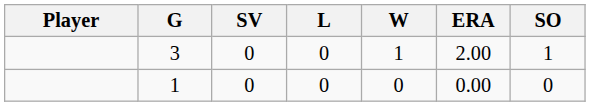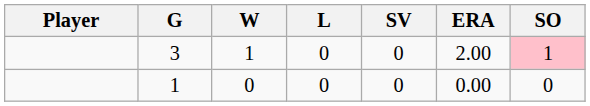 <table class="wikitable sortable">
 <tr>
 <th bgcolor="#DDDDFF" width="16%">Player</th>
 <th bgcolor="#DDDDFF" width="9%">G</th>
+<th bgcolor="#DDDDFF" width="9%">W</th>
+<th bgcolor="#DDDDFF" width="9%">L</th>
 <th bgcolor="#DDDDFF" width="9%">SV</th>
-<th bgcolor="#DDDDFF" width="9%">L</th>
-<th bgcolor="#DDDDFF" width="9%">W</th>
 <th bgcolor="#DDDDFF" width="9%">ERA</th>
 <th bgcolor="#DDDDFF" width="9%">SO</th>
 </tr>
 <tr align="center">
 <td></td>
 <td>3</td>
+<td>1</td>
 <td>0</td>
 <td>0</td>
-<td>1</td>
 <td>2.00</td>
-<td>1</td>
+<td style="background: pink;">1</td>
 </tr>
 <tr align="center">
 <td></td>
 <td>1</td>
 <td>0</td>
 <td>0</td>
 <td>0</td>
 <td>0.00</td>
 <td>0</td>
 </tr>
 </table>
